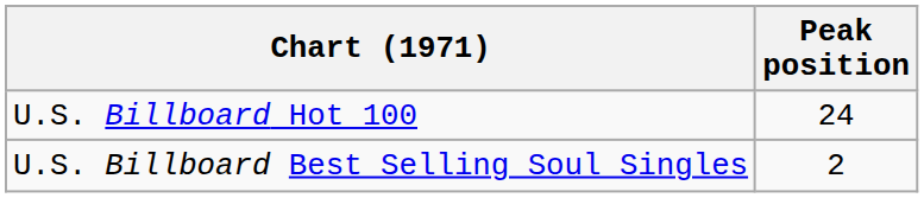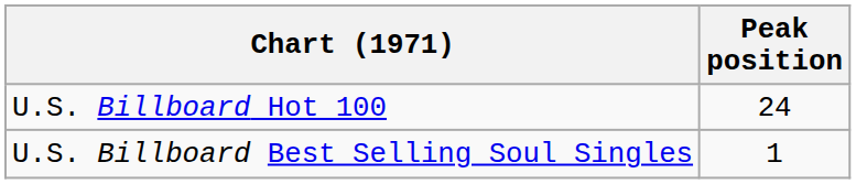 <table class="wikitable">
 <tr>
 <th>Chart (1971)</th>
 <th>Peak<br>position</th>
 </tr>
 <tr>
 <td>U.S. <a href='#'><em>Billboard</em> Hot 100</a></td>
 <td align="center">24</td>
 </tr>
 <tr>
 <td>U.S. <em>Billboard</em> <a href='#'>Best Selling Soul Singles</a></td>
-<td align="center">2</td>
+<td align="center">1</td>
 </tr>
 </table>
